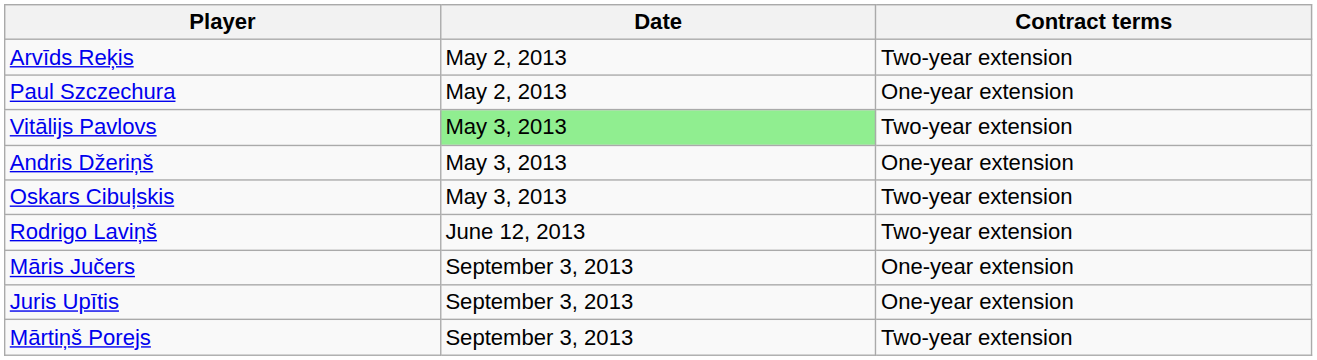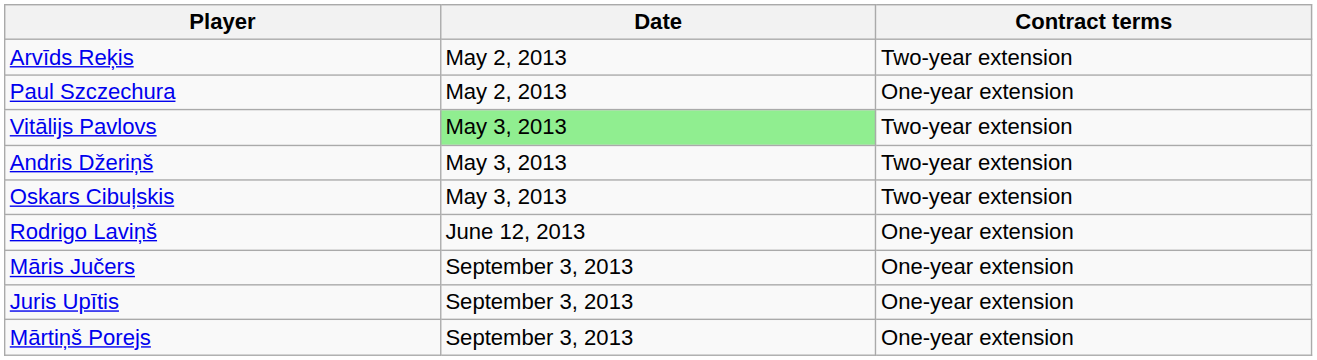 <table class="wikitable" style="width:75%;">
 <tr style="text-align:center; background:#ddd;">
 <th style="width:25%;">Player</th>
 <th style="width:25%;">Date</th>
 <th style="width:25%;">Contract terms</th>
 </tr>
 <tr>
 <td><a href='#'>Arvīds Reķis</a></td>
 <td>May 2, 2013</td>
 <td>Two-year extension</td>
 </tr>
 <tr>
 <td><a href='#'>Paul Szczechura</a></td>
 <td>May 2, 2013</td>
 <td>One-year extension</td>
 </tr>
 <tr>
 <td><a href='#'>Vitālijs Pavlovs</a></td>
 <td style="background: lightgreen;">May 3, 2013</td>
 <td>Two-year extension</td>
 </tr>
 <tr>
 <td><a href='#'>Andris Džeriņš</a></td>
 <td>May 3, 2013</td>
-<td>One-year extension</td>
+<td>Two-year extension</td>
 </tr>
 <tr>
 <td><a href='#'>Oskars Cibuļskis</a></td>
 <td>May 3, 2013</td>
 <td>Two-year extension</td>
 </tr>
 <tr>
 <td><a href='#'>Rodrigo Laviņš</a></td>
 <td>June 12, 2013</td>
-<td>Two-year extension</td>
+<td>One-year extension</td>
 </tr>
 <tr>
 <td><a href='#'>Māris Jučers</a></td>
 <td>September 3, 2013</td>
 <td>One-year extension</td>
 </tr>
 <tr>
 <td><a href='#'>Juris Upītis</a></td>
 <td>September 3, 2013</td>
 <td>One-year extension</td>
 </tr>
 <tr>
 <td><a href='#'>Mārtiņš Porejs</a></td>
 <td>September 3, 2013</td>
-<td>Two-year extension</td>
+<td>One-year extension</td>
 </tr>
 </table>
